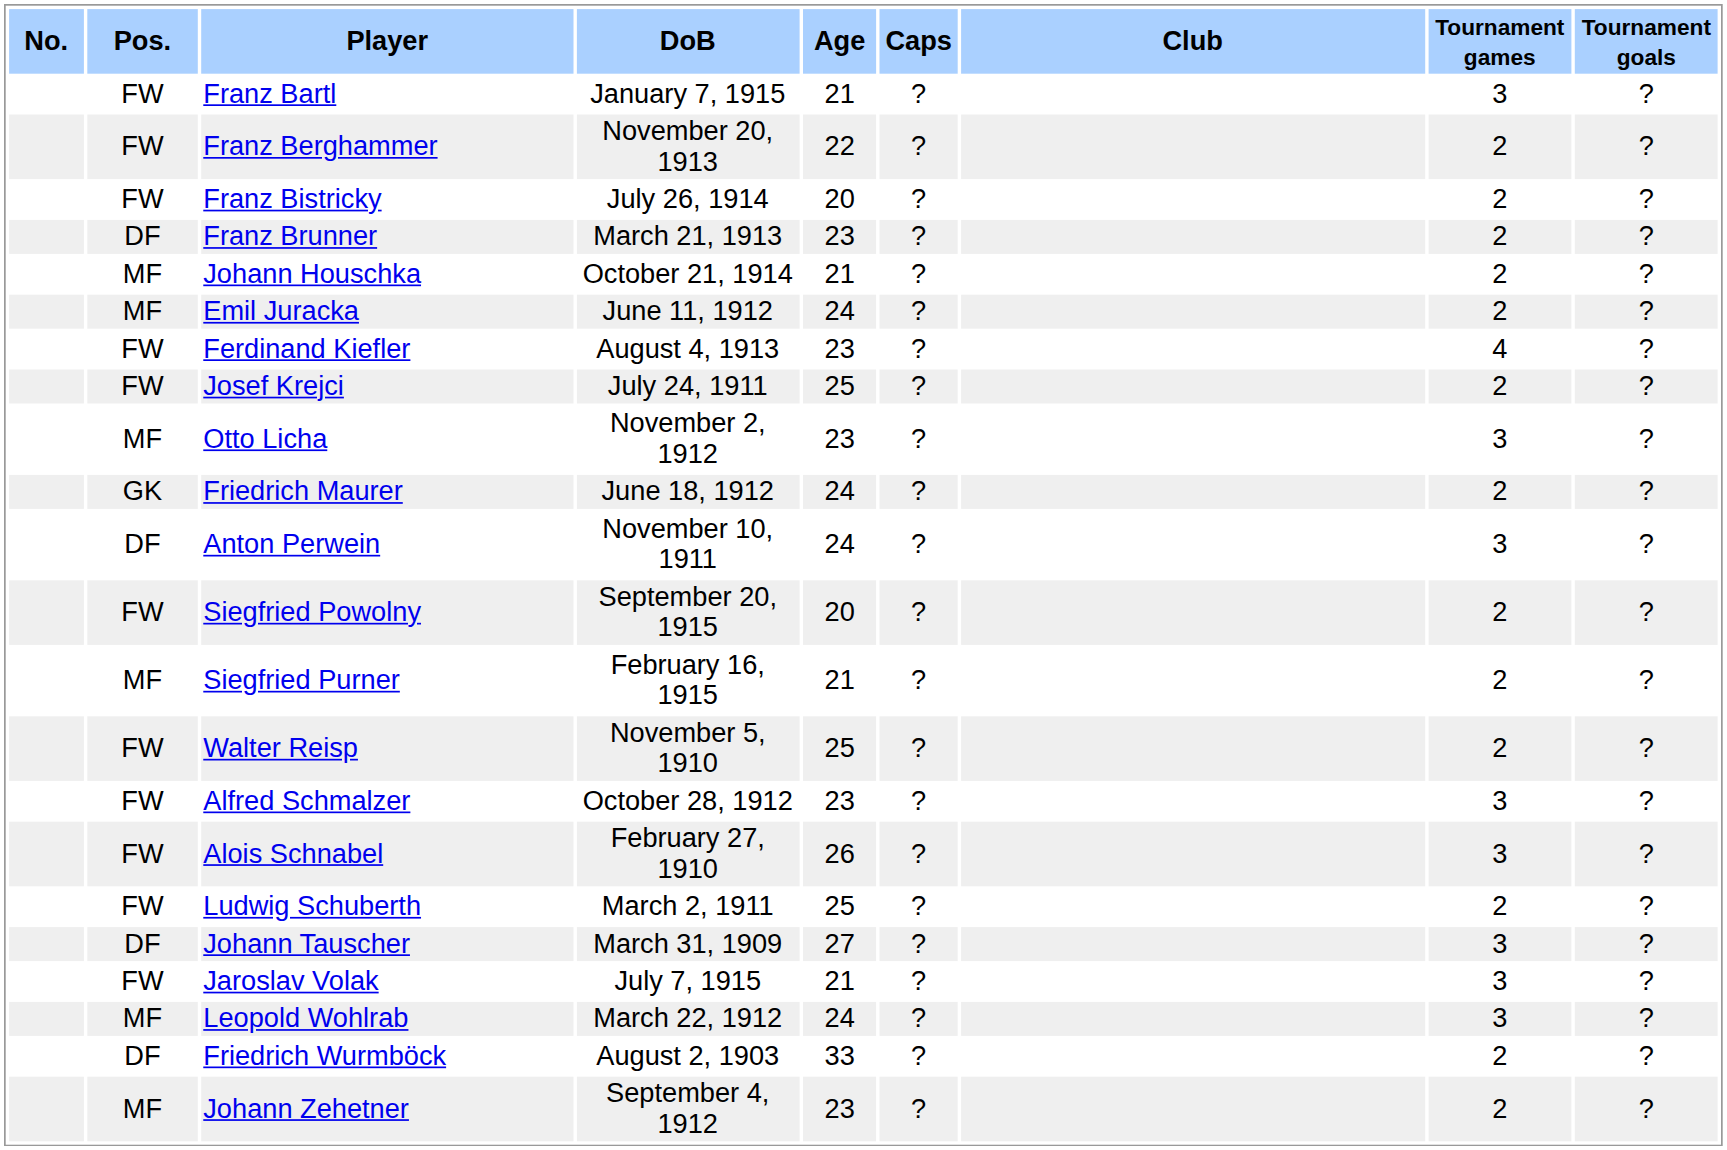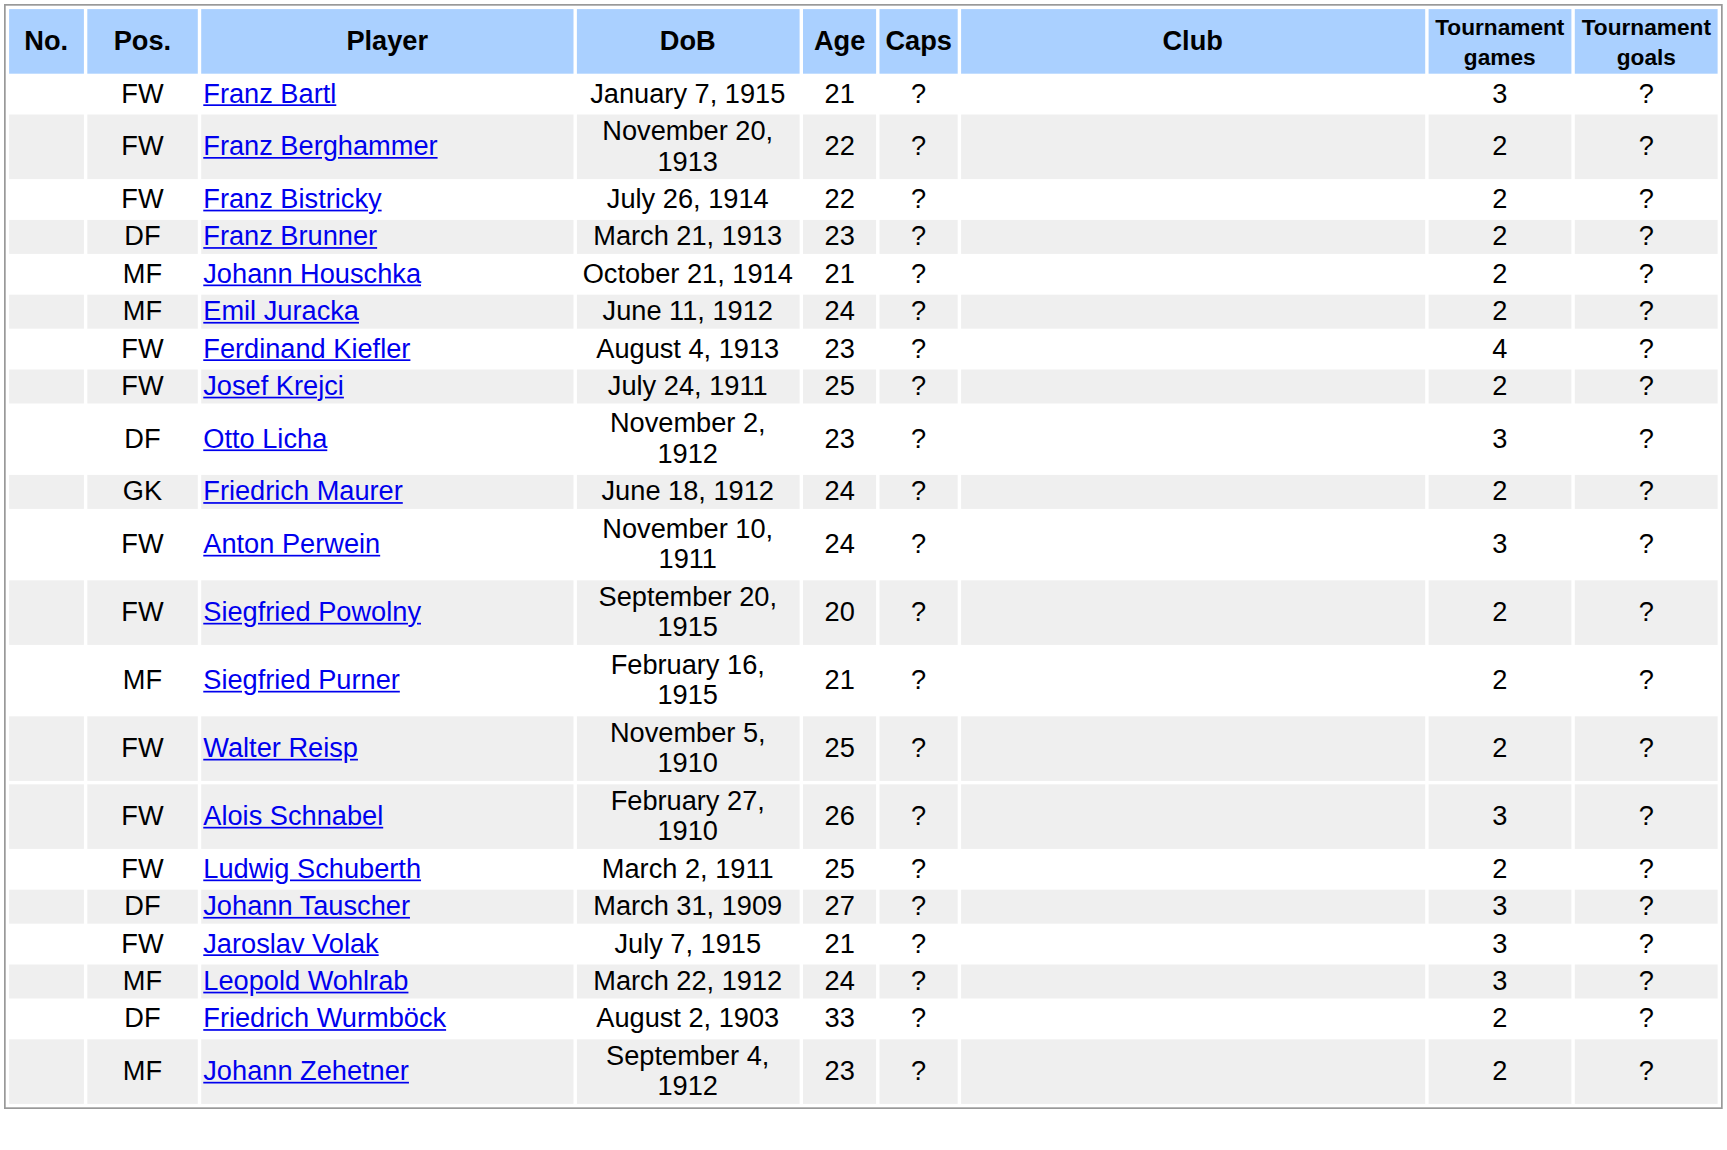 <table border="0" width="80%" style="border: 1px solid #999; background-color:#FFFFFF; text-align:center">
 <tr align="center" bgcolor="#AAD0FF">
 <th width=4%>No.</th>
 <th width=6%>Pos.</th>
 <th width=20%>Player</th>
 <th width=12%>DoB</th>
 <th width=4%>Age</th>
 <th width=4%>Caps</th>
 <th width=25%>Club</th>
 <th width=6%><small>Tournament<br>games</small></th>
 <th width=6%><small>Tournament<br>goals</small></th>
 </tr>
 <tr>
 <td></td>
 <td>FW</td>
 <td align="left"><a href='#'>Franz Bartl</a></td>
 <td>January 7, 1915</td>
 <td>21</td>
 <td>?</td>
 <td align="left"></td>
 <td>3</td>
 <td>?</td>
 </tr>
 <tr bgcolor="#EFEFEF">
 <td></td>
 <td>FW</td>
 <td align="left"><a href='#'>Franz Berghammer</a></td>
 <td>November 20, 1913</td>
 <td>22</td>
 <td>?</td>
 <td align="left"></td>
 <td>2</td>
 <td>?</td>
 </tr>
 <tr>
 <td></td>
 <td>FW</td>
 <td align="left"><a href='#'>Franz Bistricky</a></td>
 <td>July 26, 1914</td>
-<td>20</td>
+<td>22</td>
 <td>?</td>
 <td align="left"></td>
 <td>2</td>
 <td>?</td>
 </tr>
 <tr bgcolor="#EFEFEF">
 <td></td>
 <td>DF</td>
 <td align="left"><a href='#'>Franz Brunner</a></td>
 <td>March 21, 1913</td>
 <td>23</td>
 <td>?</td>
 <td align="left"></td>
 <td>2</td>
 <td>?</td>
 </tr>
 <tr>
 <td></td>
 <td>MF</td>
 <td align="left"><a href='#'>Johann Houschka</a></td>
 <td>October 21, 1914</td>
 <td>21</td>
 <td>?</td>
 <td align="left"></td>
 <td>2</td>
 <td>?</td>
 </tr>
 <tr bgcolor="#EFEFEF">
 <td></td>
 <td>MF</td>
 <td align="left"><a href='#'>Emil Juracka</a></td>
 <td>June 11, 1912</td>
 <td>24</td>
 <td>?</td>
 <td align="left"></td>
 <td>2</td>
 <td>?</td>
 </tr>
 <tr>
 <td></td>
 <td>FW</td>
 <td align="left"><a href='#'>Ferdinand Kiefler</a></td>
 <td>August 4, 1913</td>
 <td>23</td>
 <td>?</td>
 <td align="left"></td>
 <td>4</td>
 <td>?</td>
 </tr>
 <tr bgcolor="#EFEFEF">
 <td></td>
 <td>FW</td>
 <td align="left"><a href='#'>Josef Krejci</a></td>
 <td>July 24, 1911</td>
 <td>25</td>
 <td>?</td>
 <td align="left"></td>
 <td>2</td>
 <td>?</td>
 </tr>
 <tr>
 <td></td>
-<td>MF</td>
+<td>DF</td>
 <td align="left"><a href='#'>Otto Licha</a></td>
 <td>November 2, 1912</td>
 <td>23</td>
 <td>?</td>
 <td align="left"></td>
 <td>3</td>
 <td>?</td>
 </tr>
 <tr bgcolor="#EFEFEF">
 <td></td>
 <td>GK</td>
 <td align="left"><a href='#'>Friedrich Maurer</a></td>
 <td>June 18, 1912</td>
 <td>24</td>
 <td>?</td>
 <td align="left"></td>
 <td>2</td>
 <td>?</td>
 </tr>
 <tr>
 <td></td>
-<td>DF</td>
+<td>FW</td>
 <td align="left"><a href='#'>Anton Perwein</a></td>
 <td>November 10, 1911</td>
 <td>24</td>
 <td>?</td>
 <td align="left"></td>
 <td>3</td>
 <td>?</td>
 </tr>
 <tr bgcolor="#EFEFEF">
 <td></td>
 <td>FW</td>
 <td align="left"><a href='#'>Siegfried Powolny</a></td>
 <td>September 20, 1915</td>
 <td>20</td>
 <td>?</td>
 <td align="left"></td>
 <td>2</td>
 <td>?</td>
 </tr>
 <tr>
 <td></td>
 <td>MF</td>
 <td align="left"><a href='#'>Siegfried Purner</a></td>
 <td>February 16, 1915</td>
 <td>21</td>
 <td>?</td>
 <td align="left"></td>
 <td>2</td>
 <td>?</td>
 </tr>
 <tr bgcolor="#EFEFEF">
 <td></td>
 <td>FW</td>
 <td align="left"><a href='#'>Walter Reisp</a></td>
 <td>November 5, 1910</td>
 <td>25</td>
 <td>?</td>
 <td align="left"></td>
 <td>2</td>
-<td>?</td>
-</tr>
-<tr>
-<td></td>
-<td>FW</td>
-<td align="left"><a href='#'>Alfred Schmalzer</a></td>
-<td>October 28, 1912</td>
-<td>23</td>
-<td>?</td>
-<td align="left"></td>
-<td>3</td>
 <td>?</td>
 </tr>
 <tr bgcolor="#EFEFEF">
 <td></td>
 <td>FW</td>
 <td align="left"><a href='#'>Alois Schnabel</a></td>
 <td>February 27, 1910</td>
 <td>26</td>
 <td>?</td>
 <td align="left"></td>
 <td>3</td>
 <td>?</td>
 </tr>
 <tr>
 <td></td>
 <td>FW</td>
 <td align="left"><a href='#'>Ludwig Schuberth</a></td>
 <td>March 2, 1911</td>
 <td>25</td>
 <td>?</td>
 <td align="left"></td>
 <td>2</td>
 <td>?</td>
 </tr>
 <tr bgcolor="#EFEFEF">
 <td></td>
 <td>DF</td>
 <td align="left"><a href='#'>Johann Tauscher</a></td>
 <td>March 31, 1909</td>
 <td>27</td>
 <td>?</td>
 <td align="left"></td>
 <td>3</td>
 <td>?</td>
 </tr>
 <tr>
 <td></td>
 <td>FW</td>
 <td align="left"><a href='#'>Jaroslav Volak</a></td>
 <td>July 7, 1915</td>
 <td>21</td>
 <td>?</td>
 <td align="left"></td>
 <td>3</td>
 <td>?</td>
 </tr>
 <tr bgcolor="#EFEFEF">
 <td></td>
 <td>MF</td>
 <td align="left"><a href='#'>Leopold Wohlrab</a></td>
 <td>March 22, 1912</td>
 <td>24</td>
 <td>?</td>
 <td align="left"></td>
 <td>3</td>
 <td>?</td>
 </tr>
 <tr>
 <td></td>
 <td>DF</td>
 <td align="left"><a href='#'>Friedrich Wurmböck</a></td>
 <td>August 2, 1903</td>
 <td>33</td>
 <td>?</td>
 <td align="left"></td>
 <td>2</td>
 <td>?</td>
 </tr>
 <tr bgcolor="#EFEFEF">
 <td></td>
 <td>MF</td>
 <td align="left"><a href='#'>Johann Zehetner</a></td>
 <td>September 4, 1912</td>
 <td>23</td>
 <td>?</td>
 <td align="left"></td>
 <td>2</td>
 <td>?</td>
 </tr>
 </table>
